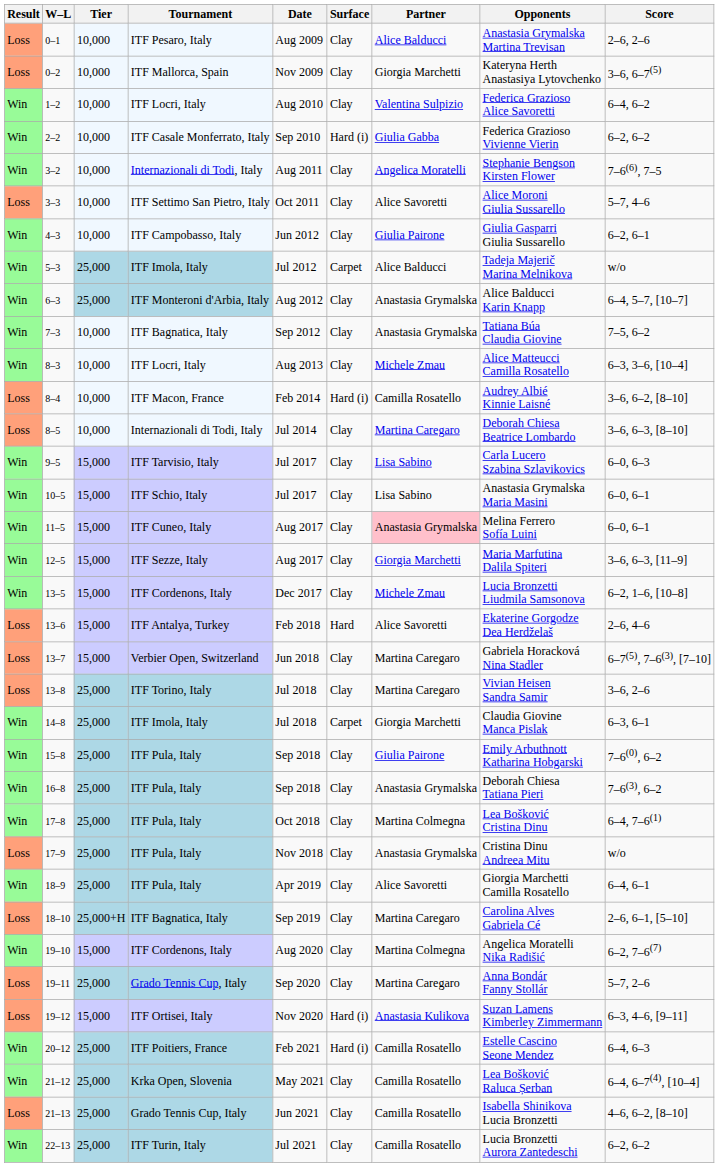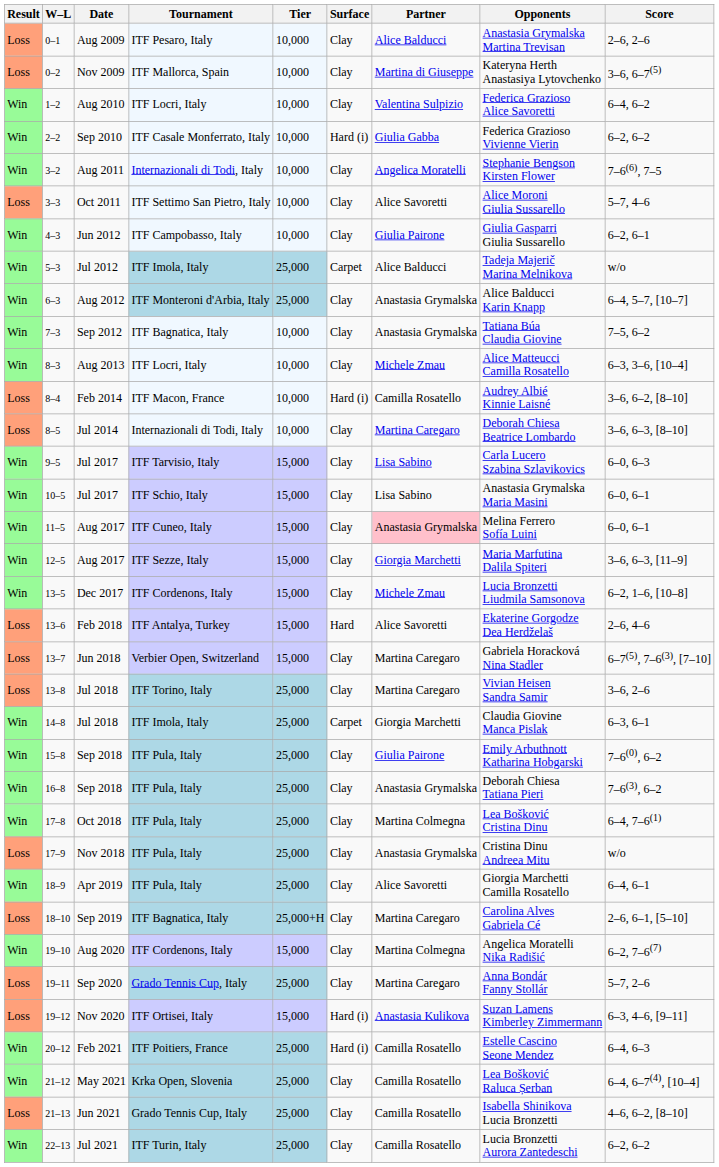 <table class="sortable wikitable">
 <tr>
 <th>Result</th>
 <th class="unsortable">W–L</th>
+<th>Date</th>
+<th>Tournament</th>
 <th>Tier</th>
-<th>Tournament</th>
-<th>Date</th>
 <th>Surface</th>
 <th>Partner</th>
 <th>Opponents</th>
 <th class="unsortable">Score</th>
 </tr>
 <tr>
 <td bgcolor=ffa07a>Loss</td>
 <td><small>0–1</small></td>
+<td>Aug 2009</td>
+<td bgcolor=f0f8ff>ITF Pesaro, Italy</td>
 <td bgcolor=f0f8ff>10,000</td>
-<td bgcolor=f0f8ff>ITF Pesaro, Italy</td>
-<td>Aug 2009</td>
 <td>Clay</td>
 <td> <a href='#'>Alice Balducci</a></td>
 <td> <a href='#'>Anastasia Grymalska</a><br> <a href='#'>Martina Trevisan</a></td>
 <td>2–6, 2–6</td>
 </tr>
 <tr>
 <td bgcolor=ffa07a>Loss</td>
 <td><small>0–2</small></td>
+<td>Nov 2009</td>
+<td bgcolor=f0f8ff>ITF Mallorca, Spain</td>
 <td bgcolor=f0f8ff>10,000</td>
-<td bgcolor=f0f8ff>ITF Mallorca, Spain</td>
-<td>Nov 2009</td>
 <td>Clay</td>
-<td> Giorgia Marchetti</td>
+<td> <a href='#'>Martina di Giuseppe</a></td>
 <td> Kateryna Herth<br> Anastasiya Lytovchenko</td>
 <td>3–6, 6–7<sup>(5)</sup></td>
 </tr>
 <tr>
 <td bgcolor=98FB98>Win</td>
 <td><small>1–2</small></td>
+<td>Aug 2010</td>
+<td bgcolor=f0f8ff>ITF Locri, Italy</td>
 <td bgcolor=f0f8ff>10,000</td>
-<td bgcolor=f0f8ff>ITF Locri, Italy</td>
-<td>Aug 2010</td>
 <td>Clay</td>
 <td> <a href='#'>Valentina Sulpizio</a></td>
 <td> <a href='#'>Federica Grazioso</a><br> <a href='#'>Alice Savoretti</a></td>
 <td>6–4, 6–2</td>
 </tr>
 <tr>
 <td bgcolor=98FB98>Win</td>
 <td><small>2–2</small></td>
+<td>Sep 2010</td>
+<td bgcolor=f0f8ff>ITF Casale Monferrato, Italy</td>
 <td bgcolor=f0f8ff>10,000</td>
-<td bgcolor=f0f8ff>ITF Casale Monferrato, Italy</td>
-<td>Sep 2010</td>
 <td>Hard (i)</td>
 <td> <a href='#'>Giulia Gabba</a></td>
 <td> Federica Grazioso<br> <a href='#'>Vivienne Vierin</a></td>
 <td>6–2, 6–2</td>
 </tr>
 <tr>
 <td bgcolor=98FB98>Win</td>
 <td><small>3–2</small></td>
+<td>Aug 2011</td>
+<td bgcolor=f0f8ff><a href='#'>Internazionali di Todi</a>, Italy</td>
 <td bgcolor=f0f8ff>10,000</td>
-<td bgcolor=f0f8ff><a href='#'>Internazionali di Todi</a>, Italy</td>
-<td>Aug 2011</td>
 <td>Clay</td>
 <td> <a href='#'>Angelica Moratelli</a></td>
 <td> <a href='#'>Stephanie Bengson</a><br> <a href='#'>Kirsten Flower</a></td>
 <td>7–6<sup>(6)</sup>, 7–5</td>
 </tr>
 <tr>
 <td bgcolor=ffa07a>Loss</td>
 <td><small>3–3</small></td>
+<td>Oct 2011</td>
+<td bgcolor=f0f8ff>ITF Settimo San Pietro, Italy</td>
 <td bgcolor=f0f8ff>10,000</td>
-<td bgcolor=f0f8ff>ITF Settimo San Pietro, Italy</td>
-<td>Oct 2011</td>
 <td>Clay</td>
 <td> Alice Savoretti</td>
 <td> <a href='#'>Alice Moroni</a><br> <a href='#'>Giulia Sussarello</a></td>
 <td>5–7, 4–6</td>
 </tr>
 <tr>
 <td bgcolor=98FB98>Win</td>
 <td><small>4–3</small></td>
+<td>Jun 2012</td>
+<td bgcolor=f0f8ff>ITF Campobasso, Italy</td>
 <td bgcolor=f0f8ff>10,000</td>
-<td bgcolor=f0f8ff>ITF Campobasso, Italy</td>
-<td>Jun 2012</td>
 <td>Clay</td>
 <td> <a href='#'>Giulia Pairone</a></td>
 <td> <a href='#'>Giulia Gasparri</a><br> Giulia Sussarello</td>
 <td>6–2, 6–1</td>
 </tr>
 <tr>
 <td bgcolor=98FB98>Win</td>
 <td><small>5–3</small></td>
+<td>Jul 2012</td>
+<td bgcolor=lightblue>ITF Imola, Italy</td>
 <td bgcolor=lightblue>25,000</td>
-<td bgcolor=lightblue>ITF Imola, Italy</td>
-<td>Jul 2012</td>
 <td>Carpet</td>
 <td> Alice Balducci</td>
 <td> <a href='#'>Tadeja Majerič</a><br> <a href='#'>Marina Melnikova</a></td>
 <td>w/o</td>
 </tr>
 <tr>
 <td bgcolor=98FB98>Win</td>
 <td><small>6–3</small></td>
+<td>Aug 2012</td>
+<td bgcolor=lightblue>ITF Monteroni d'Arbia, Italy</td>
 <td bgcolor=lightblue>25,000</td>
-<td bgcolor=lightblue>ITF Monteroni d'Arbia, Italy</td>
-<td>Aug 2012</td>
 <td>Clay</td>
 <td> Anastasia Grymalska</td>
 <td> Alice Balducci<br> <a href='#'>Karin Knapp</a></td>
 <td>6–4, 5–7, [10–7]</td>
 </tr>
 <tr>
 <td bgcolor=98FB98>Win</td>
 <td><small>7–3</small></td>
+<td>Sep 2012</td>
+<td bgcolor=f0f8ff>ITF Bagnatica, Italy</td>
 <td bgcolor=f0f8ff>10,000</td>
-<td bgcolor=f0f8ff>ITF Bagnatica, Italy</td>
-<td>Sep 2012</td>
 <td>Clay</td>
 <td> Anastasia Grymalska</td>
 <td> <a href='#'>Tatiana Búa</a><br> <a href='#'>Claudia Giovine</a></td>
 <td>7–5, 6–2</td>
 </tr>
 <tr>
 <td bgcolor=98FB98>Win</td>
 <td><small>8–3</small></td>
+<td>Aug 2013</td>
+<td bgcolor=f0f8ff>ITF Locri, Italy</td>
 <td bgcolor=f0f8ff>10,000</td>
-<td bgcolor=f0f8ff>ITF Locri, Italy</td>
-<td>Aug 2013</td>
 <td>Clay</td>
 <td> <a href='#'>Michele Zmau</a></td>
 <td> <a href='#'>Alice Matteucci</a><br> <a href='#'>Camilla Rosatello</a></td>
 <td>6–3, 3–6, [10–4]</td>
 </tr>
 <tr>
 <td bgcolor=ffa07a>Loss</td>
 <td><small>8–4</small></td>
+<td>Feb 2014</td>
+<td bgcolor=f0f8ff>ITF Macon, France</td>
 <td bgcolor=f0f8ff>10,000</td>
-<td bgcolor=f0f8ff>ITF Macon, France</td>
-<td>Feb 2014</td>
 <td>Hard (i)</td>
 <td> Camilla Rosatello</td>
 <td> <a href='#'>Audrey Albié</a><br> <a href='#'>Kinnie Laisné</a></td>
 <td>3–6, 6–2, [8–10]</td>
 </tr>
 <tr>
 <td bgcolor=ffa07a>Loss</td>
 <td><small>8–5</small></td>
+<td>Jul 2014</td>
+<td bgcolor=f0f8ff>Internazionali di Todi, Italy</td>
 <td bgcolor=f0f8ff>10,000</td>
-<td bgcolor=f0f8ff>Internazionali di Todi, Italy</td>
-<td>Jul 2014</td>
 <td>Clay</td>
 <td> <a href='#'>Martina Caregaro</a></td>
 <td> <a href='#'>Deborah Chiesa</a><br> <a href='#'>Beatrice Lombardo</a></td>
 <td>3–6, 6–3, [8–10]</td>
 </tr>
 <tr>
 <td bgcolor=98FB98>Win</td>
 <td><small>9–5</small></td>
+<td>Jul 2017</td>
+<td bgcolor=#ccf>ITF Tarvisio, Italy</td>
 <td bgcolor=#ccf>15,000</td>
-<td bgcolor=#ccf>ITF Tarvisio, Italy</td>
-<td>Jul 2017</td>
 <td>Clay</td>
 <td> <a href='#'>Lisa Sabino</a></td>
 <td> <a href='#'>Carla Lucero</a><br> <a href='#'>Szabina Szlavikovics</a></td>
 <td>6–0, 6–3</td>
 </tr>
 <tr>
 <td bgcolor=98FB98>Win</td>
 <td><small>10–5</small></td>
+<td>Jul 2017</td>
+<td bgcolor=#ccf>ITF Schio, Italy</td>
 <td bgcolor=#ccf>15,000</td>
-<td bgcolor=#ccf>ITF Schio, Italy</td>
-<td>Jul 2017</td>
 <td>Clay</td>
 <td> Lisa Sabino</td>
 <td> Anastasia Grymalska<br> <a href='#'>Maria Masini</a></td>
 <td>6–0, 6–1</td>
 </tr>
 <tr>
 <td bgcolor=98FB98>Win</td>
 <td><small>11–5</small></td>
+<td>Aug 2017</td>
+<td bgcolor=#ccf>ITF Cuneo, Italy</td>
 <td bgcolor=#ccf>15,000</td>
-<td bgcolor=#ccf>ITF Cuneo, Italy</td>
-<td>Aug 2017</td>
 <td>Clay</td>
 <td style="background: pink;"> Anastasia Grymalska</td>
 <td> Melina Ferrero<br> <a href='#'>Sofía Luini</a></td>
 <td>6–0, 6–1</td>
 </tr>
 <tr>
 <td bgcolor=98FB98>Win</td>
 <td><small>12–5</small></td>
+<td>Aug 2017</td>
+<td bgcolor=#ccf>ITF Sezze, Italy</td>
 <td bgcolor=#ccf>15,000</td>
-<td bgcolor=#ccf>ITF Sezze, Italy</td>
-<td>Aug 2017</td>
 <td>Clay</td>
 <td> <a href='#'>Giorgia Marchetti</a></td>
 <td> <a href='#'>Maria Marfutina</a><br> <a href='#'>Dalila Spiteri</a></td>
 <td>3–6, 6–3, [11–9]</td>
 </tr>
 <tr>
 <td bgcolor=98FB98>Win</td>
 <td><small>13–5</small></td>
+<td>Dec 2017</td>
+<td bgcolor=#ccf>ITF Cordenons, Italy</td>
 <td bgcolor=#ccf>15,000</td>
-<td bgcolor=#ccf>ITF Cordenons, Italy</td>
-<td>Dec 2017</td>
 <td>Clay</td>
 <td> <a href='#'>Michele Zmau</a></td>
 <td> <a href='#'>Lucia Bronzetti</a><br> <a href='#'>Liudmila Samsonova</a></td>
 <td>6–2, 1–6, [10–8]</td>
 </tr>
 <tr>
 <td bgcolor=ffa07a>Loss</td>
 <td><small>13–6</small></td>
+<td>Feb 2018</td>
+<td bgcolor=#ccf>ITF Antalya, Turkey</td>
 <td bgcolor=#ccf>15,000</td>
-<td bgcolor=#ccf>ITF Antalya, Turkey</td>
-<td>Feb 2018</td>
 <td>Hard</td>
 <td> Alice Savoretti</td>
 <td> <a href='#'>Ekaterine Gorgodze</a><br> <a href='#'>Dea Herdželaš</a></td>
 <td>2–6, 4–6</td>
 </tr>
 <tr>
 <td bgcolor=ffa07a>Loss</td>
 <td><small>13–7</small></td>
+<td>Jun 2018</td>
+<td bgcolor=#ccf>Verbier Open, Switzerland</td>
 <td bgcolor=#ccf>15,000</td>
-<td bgcolor=#ccf>Verbier Open, Switzerland</td>
-<td>Jun 2018</td>
 <td>Clay</td>
 <td> Martina Caregaro</td>
 <td> Gabriela Horacková<br> <a href='#'>Nina Stadler</a></td>
 <td>6–7<sup>(5)</sup>, 7–6<sup>(3)</sup>, [7–10]</td>
 </tr>
 <tr>
 <td bgcolor=ffa07a>Loss</td>
 <td><small>13–8</small></td>
+<td>Jul 2018</td>
+<td bgcolor=lightblue>ITF Torino, Italy</td>
 <td bgcolor=lightblue>25,000</td>
-<td bgcolor=lightblue>ITF Torino, Italy</td>
-<td>Jul 2018</td>
 <td>Clay</td>
 <td> Martina Caregaro</td>
 <td> <a href='#'>Vivian Heisen</a><br> <a href='#'>Sandra Samir</a></td>
 <td>3–6, 2–6</td>
 </tr>
 <tr>
 <td bgcolor=98FB98>Win</td>
 <td><small>14–8</small></td>
+<td>Jul 2018</td>
+<td bgcolor=lightblue>ITF Imola, Italy</td>
 <td bgcolor=lightblue>25,000</td>
-<td bgcolor=lightblue>ITF Imola, Italy</td>
-<td>Jul 2018</td>
 <td>Carpet</td>
 <td> Giorgia Marchetti</td>
 <td> Claudia Giovine<br> <a href='#'>Manca Pislak</a></td>
 <td>6–3, 6–1</td>
 </tr>
 <tr>
 <td bgcolor=98FB98>Win</td>
 <td><small>15–8</small></td>
+<td>Sep 2018</td>
+<td bgcolor=lightblue>ITF Pula, Italy</td>
 <td bgcolor=lightblue>25,000</td>
-<td bgcolor=lightblue>ITF Pula, Italy</td>
-<td>Sep 2018</td>
 <td>Clay</td>
 <td> <a href='#'>Giulia Pairone</a></td>
 <td> <a href='#'>Emily Arbuthnott</a><br> <a href='#'>Katharina Hobgarski</a></td>
 <td>7–6<sup>(0)</sup>, 6–2</td>
 </tr>
 <tr>
 <td bgcolor=98FB98>Win</td>
 <td><small>16–8</small></td>
+<td>Sep 2018</td>
+<td bgcolor=lightblue>ITF Pula, Italy</td>
 <td bgcolor=lightblue>25,000</td>
-<td bgcolor=lightblue>ITF Pula, Italy</td>
-<td>Sep 2018</td>
 <td>Clay</td>
 <td> Anastasia Grymalska</td>
 <td> Deborah Chiesa<br> <a href='#'>Tatiana Pieri</a></td>
 <td>7–6<sup>(3)</sup>, 6–2</td>
 </tr>
 <tr>
 <td bgcolor=98FB98>Win</td>
 <td><small>17–8</small></td>
+<td>Oct 2018</td>
+<td bgcolor=lightblue>ITF Pula, Italy</td>
 <td bgcolor=lightblue>25,000</td>
-<td bgcolor=lightblue>ITF Pula, Italy</td>
-<td>Oct 2018</td>
 <td>Clay</td>
 <td> Martina Colmegna</td>
 <td> <a href='#'>Lea Bošković</a><br> <a href='#'>Cristina Dinu</a></td>
 <td>6–4, 7–6<sup>(1)</sup></td>
 </tr>
 <tr>
 <td bgcolor=ffa07a>Loss</td>
 <td><small>17–9</small></td>
+<td>Nov 2018</td>
+<td bgcolor=lightblue>ITF Pula, Italy</td>
 <td bgcolor=lightblue>25,000</td>
-<td bgcolor=lightblue>ITF Pula, Italy</td>
-<td>Nov 2018</td>
 <td>Clay</td>
 <td> Anastasia Grymalska</td>
 <td> Cristina Dinu<br> <a href='#'>Andreea Mitu</a></td>
 <td>w/o</td>
 </tr>
 <tr>
 <td bgcolor=98FB98>Win</td>
 <td><small>18–9</small></td>
+<td>Apr 2019</td>
+<td bgcolor=lightblue>ITF Pula, Italy</td>
 <td bgcolor=lightblue>25,000</td>
-<td bgcolor=lightblue>ITF Pula, Italy</td>
-<td>Apr 2019</td>
 <td>Clay</td>
 <td> Alice Savoretti</td>
 <td> Giorgia Marchetti<br> Camilla Rosatello</td>
 <td>6–4, 6–1</td>
 </tr>
 <tr>
 <td bgcolor=ffa07a>Loss</td>
 <td><small>18–10</small></td>
+<td>Sep 2019</td>
+<td bgcolor=lightblue>ITF Bagnatica, Italy</td>
 <td bgcolor=lightblue>25,000+H</td>
-<td bgcolor=lightblue>ITF Bagnatica, Italy</td>
-<td>Sep 2019</td>
 <td>Clay</td>
 <td> Martina Caregaro</td>
 <td> <a href='#'>Carolina Alves</a><br> <a href='#'>Gabriela Cé</a></td>
 <td>2–6, 6–1, [5–10]</td>
 </tr>
 <tr>
 <td bgcolor=98FB98>Win</td>
 <td><small>19–10</small></td>
+<td>Aug 2020</td>
+<td bgcolor=#ccf>ITF Cordenons, Italy</td>
 <td bgcolor=#ccf>15,000</td>
-<td bgcolor=#ccf>ITF Cordenons, Italy</td>
-<td>Aug 2020</td>
 <td>Clay</td>
 <td> Martina Colmegna</td>
 <td> Angelica Moratelli<br> <a href='#'>Nika Radišić</a></td>
 <td>6–2, 7–6<sup>(7)</sup></td>
 </tr>
 <tr>
 <td bgcolor=ffa07a>Loss</td>
 <td><small>19–11</small></td>
+<td>Sep 2020</td>
+<td bgcolor=lightblue><a href='#'>Grado Tennis Cup</a>, Italy</td>
 <td bgcolor=lightblue>25,000</td>
-<td bgcolor=lightblue><a href='#'>Grado Tennis Cup</a>, Italy</td>
-<td>Sep 2020</td>
 <td>Clay</td>
 <td> Martina Caregaro</td>
 <td> <a href='#'>Anna Bondár</a><br> <a href='#'>Fanny Stollár</a></td>
 <td>5–7, 2–6</td>
 </tr>
 <tr>
 <td bgcolor=ffa07a>Loss</td>
 <td><small>19–12</small></td>
+<td>Nov 2020</td>
+<td bgcolor=#ccf>ITF Ortisei, Italy</td>
 <td bgcolor=#ccf>15,000</td>
-<td bgcolor=#ccf>ITF Ortisei, Italy</td>
-<td>Nov 2020</td>
 <td>Hard (i)</td>
 <td> <a href='#'>Anastasia Kulikova</a></td>
 <td> <a href='#'>Suzan Lamens</a><br> <a href='#'>Kimberley Zimmermann</a></td>
 <td>6–3, 4–6, [9–11]</td>
 </tr>
 <tr>
 <td bgcolor=98FB98>Win</td>
 <td><small>20–12</small></td>
+<td>Feb 2021</td>
+<td bgcolor=lightblue>ITF Poitiers, France</td>
 <td bgcolor=lightblue>25,000</td>
-<td bgcolor=lightblue>ITF Poitiers, France</td>
-<td>Feb 2021</td>
 <td>Hard (i)</td>
 <td> Camilla Rosatello</td>
 <td> <a href='#'>Estelle Cascino</a><br> <a href='#'>Seone Mendez</a></td>
 <td>6–4, 6–3</td>
 </tr>
 <tr>
 <td style="background:#98fb98;">Win</td>
 <td><small>21–12</small></td>
+<td>May 2021</td>
+<td style="background:lightblue;">Krka Open, Slovenia</td>
 <td style="background:lightblue;">25,000</td>
-<td style="background:lightblue;">Krka Open, Slovenia</td>
-<td>May 2021</td>
 <td>Clay</td>
 <td> Camilla Rosatello</td>
 <td> <a href='#'>Lea Bošković</a><br> <a href='#'>Raluca Șerban</a></td>
 <td>6–4, 6–7<sup>(4)</sup>, [10–4]</td>
 </tr>
 <tr>
 <td bgcolor=ffa07a>Loss</td>
 <td><small>21–13</small></td>
+<td>Jun 2021</td>
+<td bgcolor=lightblue>Grado Tennis Cup, Italy</td>
 <td bgcolor=lightblue>25,000</td>
-<td bgcolor=lightblue>Grado Tennis Cup, Italy</td>
-<td>Jun 2021</td>
 <td>Clay</td>
 <td> Camilla Rosatello</td>
 <td> <a href='#'>Isabella Shinikova</a><br> Lucia Bronzetti</td>
 <td>4–6, 6–2, [8–10]</td>
 </tr>
 <tr>
 <td style="background:#98fb98;">Win</td>
 <td><small>22–13</small></td>
+<td>Jul 2021</td>
+<td style="background:lightblue;">ITF Turin, Italy</td>
 <td style="background:lightblue;">25,000</td>
-<td style="background:lightblue;">ITF Turin, Italy</td>
-<td>Jul 2021</td>
 <td>Clay</td>
 <td> Camilla Rosatello</td>
 <td> Lucia Bronzetti<br> <a href='#'>Aurora Zantedeschi</a></td>
 <td>6–2, 6–2</td>
 </tr>
 </table>
